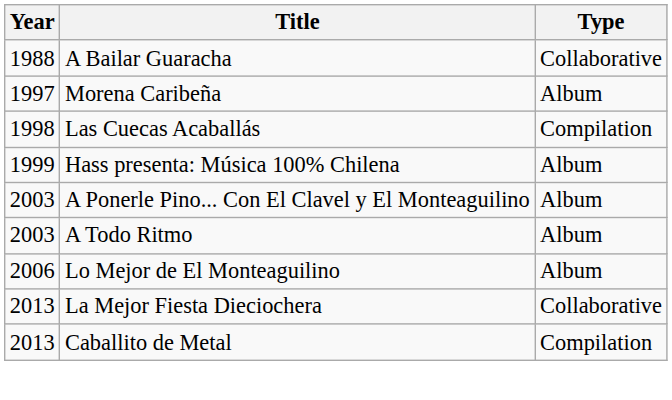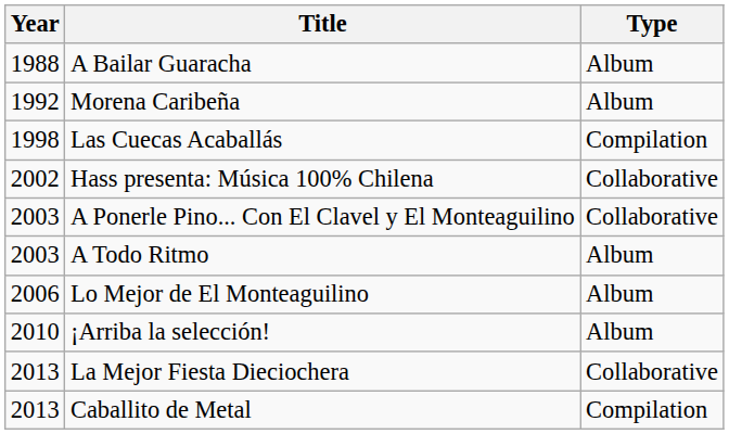 <table class="wikitable">
 <tr>
 <th>Year</th>
 <th>Title</th>
 <th>Type</th>
 </tr>
 <tr>
 <td>1988</td>
 <td>A Bailar Guaracha</td>
-<td>Collaborative</td>
+<td>Album</td>
 </tr>
 <tr>
-<td>1997</td>
+<td>1992</td>
 <td>Morena Caribeña</td>
 <td>Album</td>
 </tr>
 <tr>
 <td>1998</td>
 <td>Las Cuecas Acaballás</td>
 <td>Compilation</td>
 </tr>
 <tr>
-<td>1999</td>
+<td>2002</td>
 <td>Hass presenta: Música 100% Chilena</td>
-<td>Album</td>
+<td>Collaborative</td>
 </tr>
 <tr>
 <td>2003</td>
 <td>A Ponerle Pino... Con El Clavel y El Monteaguilino</td>
-<td>Album</td>
+<td>Collaborative</td>
 </tr>
 <tr>
 <td>2003</td>
 <td>A Todo Ritmo</td>
 <td>Album</td>
 </tr>
 <tr>
 <td>2006</td>
 <td>Lo Mejor de El Monteaguilino</td>
+<td>Album</td>
+</tr>
+<tr>
+<td>2010</td>
+<td>¡Arriba la selección!</td>
 <td>Album</td>
 </tr>
 <tr>
 <td>2013</td>
 <td>La Mejor Fiesta Dieciochera</td>
 <td>Collaborative</td>
 </tr>
 <tr>
 <td>2013</td>
 <td>Caballito de Metal</td>
 <td>Compilation</td>
 </tr>
 </table>
